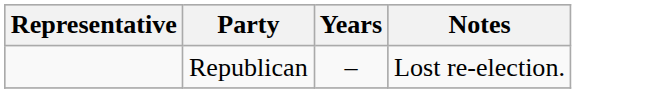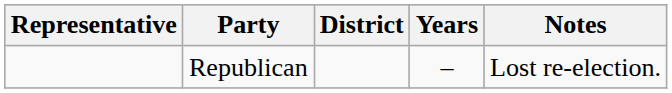 <table class="wikitable sortable" style="text-align:center">
 <tr valign=bottom>
 <th>Representative</th>
 <th>Party</th>
+<th>District</th>
 <th>Years</th>
 <th>Notes</th>
 </tr>
 <tr>
 <td align=left></td>
 <td>Republican</td>
+<td></td>
 <td nowrap> –<br></td>
 <td>Lost re-election.</td>
 </tr>
 </table>
